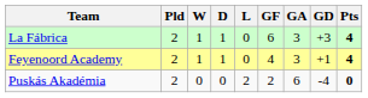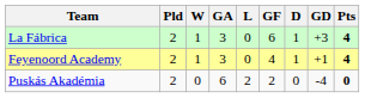 <table class="wikitable" style="text-align: center;">
 <tr>
 <th width=175>Team</th>
 <th width=20 abbr="Played">Pld</th>
 <th width=20 abbr="Won">W</th>
-<th width=20 abbr="Drawn">D</th>
+<th width=20 abbr="Goals against">GA</th>
 <th width=20 abbr="Lost">L</th>
 <th width=20 abbr="Goals for">GF</th>
-<th width=20 abbr="Goals against">GA</th>
+<th width=20 abbr="Drawn">D</th>
 <th width=20 abbr="Goal difference">GD</th>
 <th width=20 abbr="Points">Pts</th>
 </tr>
 <tr bgcolor=#ccffcc>
 <td align=left> <a href='#'>La Fábrica</a></td>
 <td>2</td>
 <td>1</td>
-<td>1</td>
+<td>3</td>
 <td>0</td>
 <td>6</td>
-<td>3</td>
+<td>1</td>
 <td>+3</td>
 <td><strong>4</strong></td>
 </tr>
 <tr bgcolor=#ffff99>
 <td align=left> <a href='#'>Feyenoord Academy</a></td>
 <td>2</td>
 <td>1</td>
-<td>1</td>
+<td>3</td>
 <td>0</td>
 <td>4</td>
-<td>3</td>
+<td>1</td>
 <td>+1</td>
 <td><strong>4</strong></td>
 </tr>
 <tr>
 <td align=left> <a href='#'>Puskás Akadémia</a></td>
 <td>2</td>
 <td>0</td>
-<td>0</td>
+<td>6</td>
 <td>2</td>
 <td>2</td>
-<td>6</td>
+<td>0</td>
 <td>-4</td>
 <td><strong>0</strong></td>
 </tr>
 </table>
